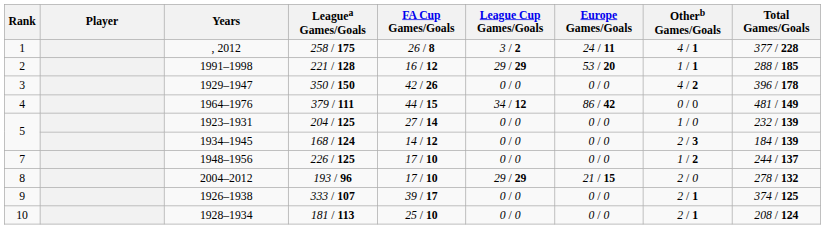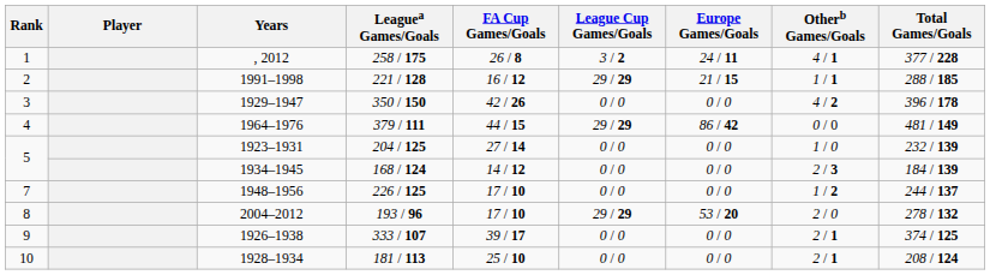 <table class="sortable wikitable plainrowheaders"  style="text-align: center;">
 <tr>
 <th scope="col" style="width:4%;">Rank</th>
 <th scope="col" style="width:14%;">Player</th>
 <th scope="col" style="width:14%;">Years</th>
 <th scope="col" style="width:10%;">League<sup>a</sup><br>Games/Goals</th>
 <th scope="col" style="width:10%;"><a href='#'>FA Cup</a><br>Games/Goals</th>
 <th scope="col" style="width:10%;"><a href='#'>League Cup</a><br>Games/Goals</th>
 <th scope="col" style="width:10%;"><a href='#'>Europe</a><br>Games/Goals</th>
 <th scope="col" style="width:10%;">Other<sup>b</sup><br>Games/Goals</th>
 <th scope="col" style="width:10%;">Total<br>Games/Goals</th>
 </tr>
 <tr>
 <td>1</td>
 <th scope="row"> </th>
 <td>, 2012</td>
 <td><em>258</em> / <strong>175</strong></td>
 <td><em>26</em> / <strong>8</strong></td>
 <td><em>3</em> / <strong>2</strong></td>
 <td><em>24</em> / <strong>11</strong></td>
 <td><em>4</em> / <strong>1</strong></td>
 <td><em>377</em> / <strong>228</strong></td>
 </tr>
 <tr>
 <td>2</td>
 <th scope="row"> </th>
 <td>1991–1998</td>
 <td><em>221</em> / <strong>128</strong></td>
 <td><em>16</em> / <strong>12</strong></td>
 <td><em>29</em> / <strong>29</strong></td>
-<td><em>53</em> / <strong>20</strong></td>
+<td><em>21</em> / <strong>15</strong></td>
 <td><em>1</em> / <strong>1</strong></td>
 <td><em>288</em> / <strong>185</strong></td>
 </tr>
 <tr>
 <td>3</td>
 <th scope="row"> </th>
 <td>1929–1947</td>
 <td><em>350</em> / <strong>150</strong></td>
 <td><em>42</em> / <strong>26</strong></td>
 <td><em>0</em> / <em>0</em></td>
 <td><em>0</em> / <em>0</em></td>
 <td><em>4</em> / <strong>2</strong></td>
 <td><em>396</em> / <strong>178</strong></td>
 </tr>
 <tr>
 <td>4</td>
 <th scope="row"> </th>
 <td>1964–1976</td>
 <td><em>379</em> / <strong>111</strong></td>
 <td><em>44</em> / <strong>15</strong></td>
-<td><em>34</em> / <strong>12</strong></td>
+<td><em>29</em> / <strong>29</strong></td>
 <td><em>86</em> / <strong>42</strong></td>
 <td><em>0</em> / 0</td>
 <td><em>481</em> / <strong>149</strong></td>
 </tr>
 <tr>
 <td rowspan="2">5</td>
 <th scope="row"> </th>
 <td>1923–1931</td>
 <td><em>204</em> / <strong>125</strong></td>
 <td><em>27</em> / <strong>14</strong></td>
 <td><em>0</em> / <em>0</em></td>
 <td><em>0</em> / <em>0</em></td>
 <td><em>1</em> / <em>0</em></td>
 <td><em>232</em> / <strong>139</strong></td>
 </tr>
 <tr>
 <th scope="row"> </th>
 <td>1934–1945</td>
 <td><em>168</em> / <strong>124</strong></td>
 <td><em>14</em> / <strong>12</strong></td>
 <td><em>0</em> / <em>0</em></td>
 <td><em>0</em> / <em>0</em></td>
 <td><em>2</em> / <strong>3</strong></td>
 <td><em>184</em> / <strong>139</strong></td>
 </tr>
 <tr>
 <td>7</td>
 <th scope="row"> </th>
 <td>1948–1956</td>
 <td><em>226</em> / <strong>125</strong></td>
 <td><em>17</em> / <strong>10</strong></td>
 <td><em>0</em> / <em>0</em></td>
 <td><em>0</em> / <em>0</em></td>
 <td><em>1</em> / <strong>2</strong></td>
 <td><em>244</em> / <strong>137</strong></td>
 </tr>
 <tr>
 <td>8</td>
 <th scope="row"> </th>
 <td>2004–2012</td>
 <td><em>193</em> / <strong>96</strong></td>
 <td><em>17</em> / <strong>10</strong></td>
 <td><em>29</em> / <strong>29</strong></td>
-<td><em>21</em> / <strong>15</strong></td>
+<td><em>53</em> / <strong>20</strong></td>
 <td><em>2</em> / <em>0</em></td>
 <td><em>278</em> / <strong>132</strong></td>
 </tr>
 <tr>
 <td>9</td>
 <th scope="row"> </th>
 <td>1926–1938</td>
 <td><em>333</em> / <strong>107</strong></td>
 <td><em>39</em> / <strong>17</strong></td>
 <td><em>0</em> / <em>0</em></td>
 <td><em>0</em> / <em>0</em></td>
 <td><em>2</em> / <strong>1</strong></td>
 <td><em>374</em> / <strong>125</strong></td>
 </tr>
 <tr>
 <td>10</td>
 <th scope="row"> </th>
 <td>1928–1934</td>
 <td><em>181</em> / <strong>113</strong></td>
 <td><em>25</em> / <strong>10</strong></td>
 <td><em>0</em> / <em>0</em></td>
 <td><em>0</em> / <em>0</em></td>
 <td><em>2</em> / <strong>1</strong></td>
 <td><em>208</em> / <strong>124</strong></td>
 </tr>
 </table>
